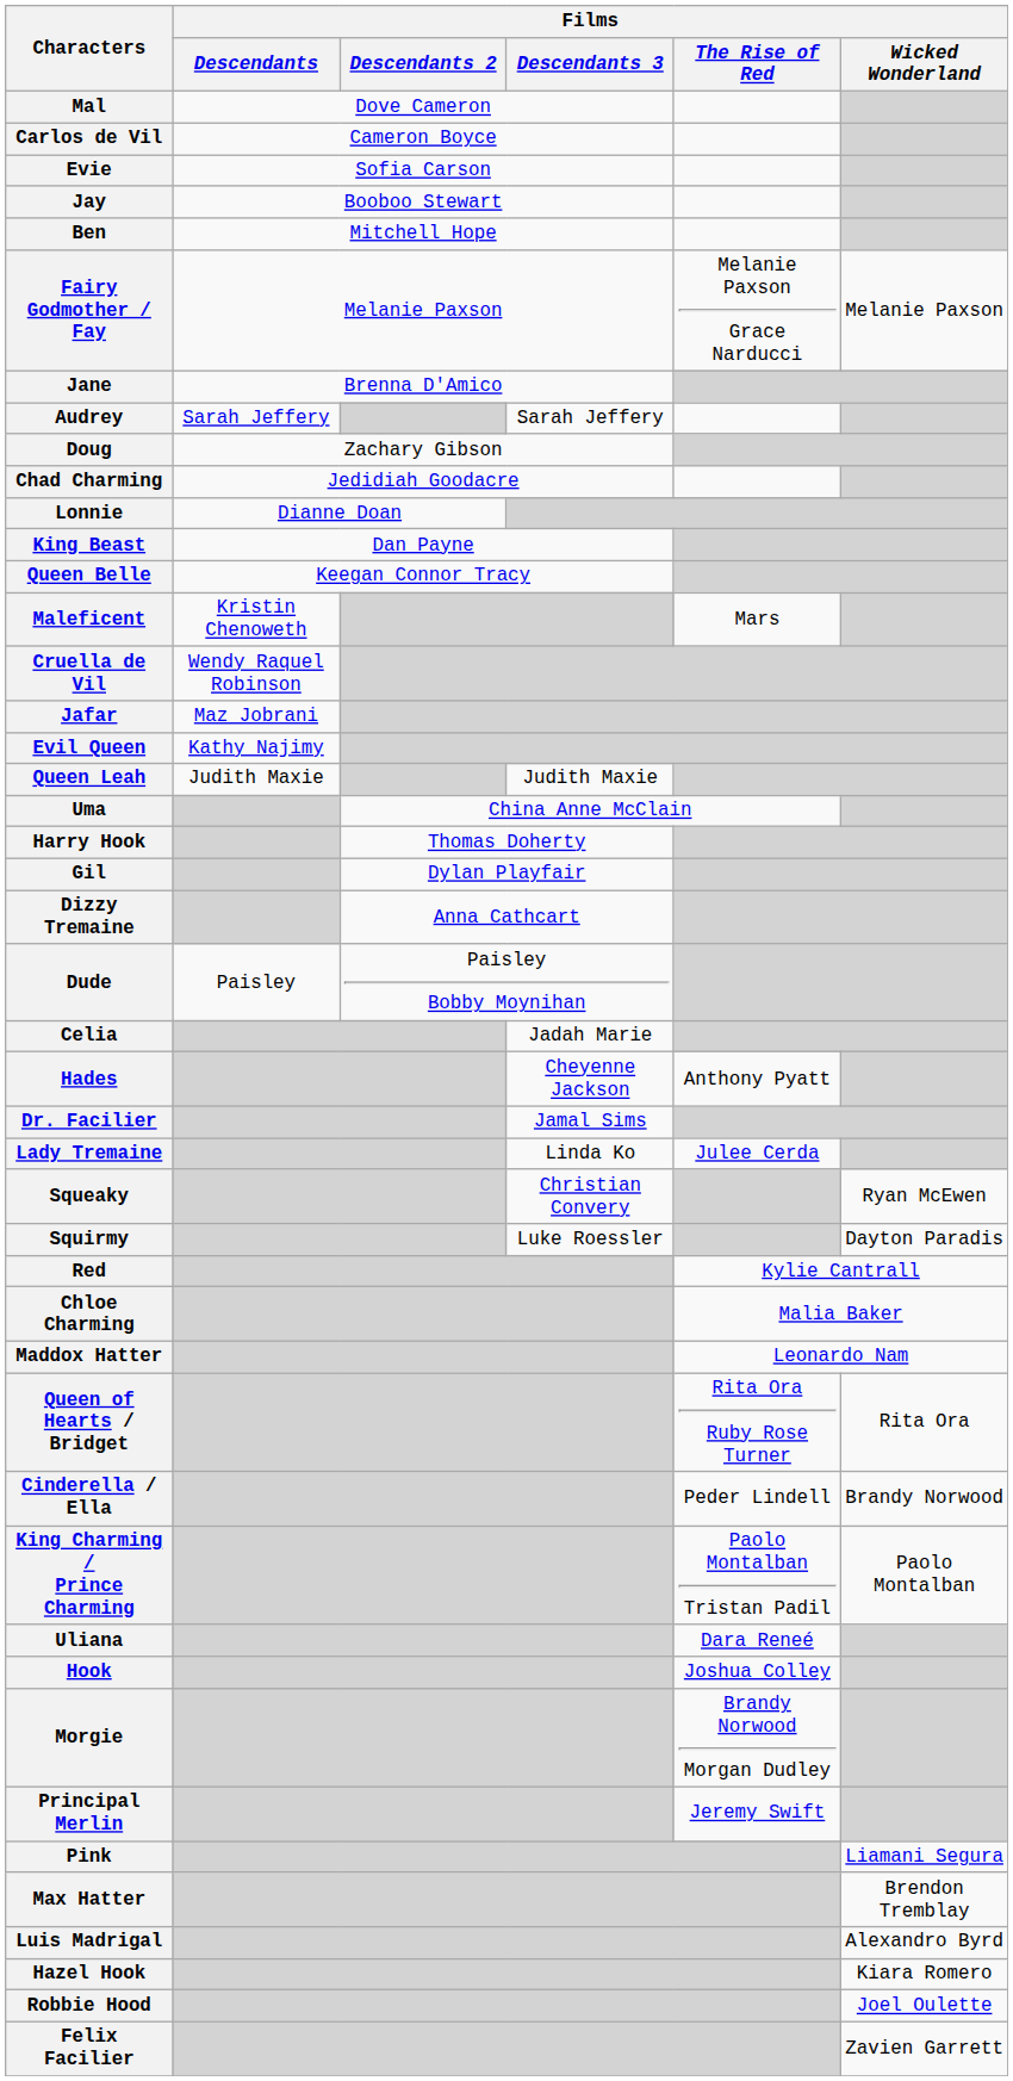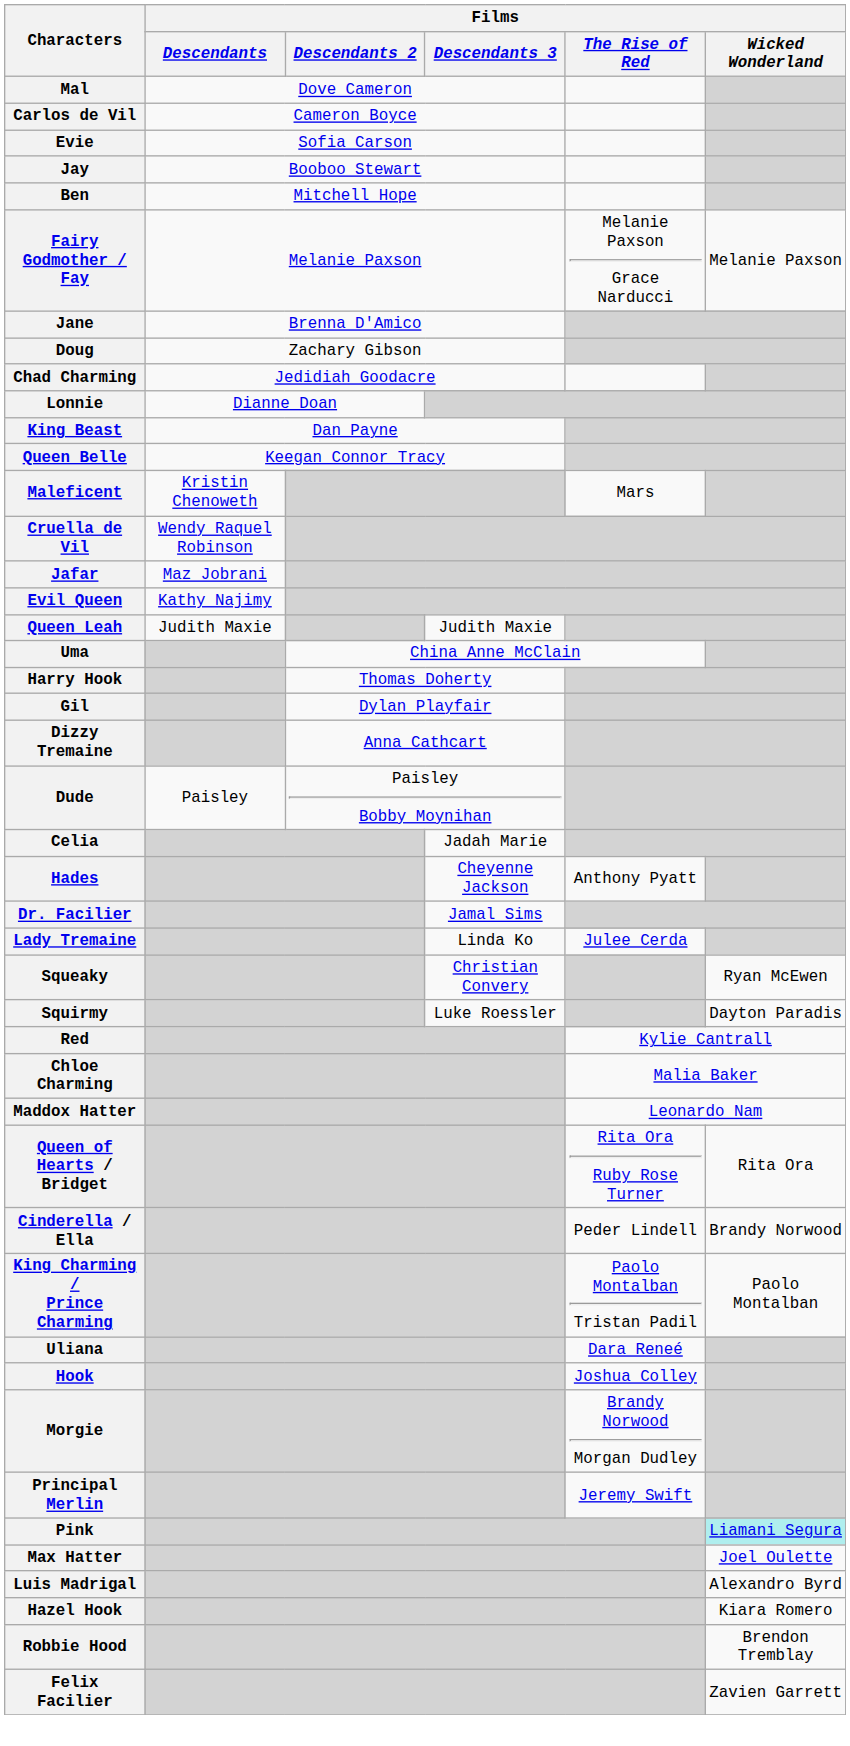 <table class="wikitable sortable" style="text-align:center; width:100%; font-size:90%">
 <tr>
 <th rowspan="2" style="width:16%;">Characters</th>
 <th colspan="5">Films</th>
 </tr>
 <tr>
 <th style="width:16%;"><em><a href='#'>Descendants</a></em></th>
 <th style="width:16%;"><em><a href='#'>Descendants 2</a></em></th>
 <th style="width:16%;"><em><a href='#'>Descendants 3</a></em></th>
 <th style="width:16%;"><em><a href='#'>The Rise of Red</a></em></th>
 <th style="width:16%;"><em>Wicked Wonderland</em></th>
 </tr>
 <tr>
 <th>Mal</th>
 <td colspan="3"><a href='#'>Dove Cameron</a></td>
 <td></td>
 <td colspan="1" style="background:lightgrey;"></td>
 </tr>
 <tr>
 <th>Carlos de Vil</th>
 <td colspan="3"><a href='#'>Cameron Boyce</a></td>
 <td></td>
 <td colspan="1" style="background:lightgrey;"></td>
 </tr>
 <tr>
 <th>Evie</th>
 <td colspan="3"><a href='#'>Sofia Carson</a></td>
 <td></td>
 <td colspan="1" style="background:lightgrey;"></td>
 </tr>
 <tr>
 <th>Jay</th>
 <td colspan="3"><a href='#'>Booboo Stewart</a></td>
 <td></td>
 <td colspan="1" style="background:lightgrey;"></td>
 </tr>
 <tr>
 <th>Ben</th>
 <td colspan="3"><a href='#'>Mitchell Hope</a></td>
 <td></td>
 <td colspan="1" style="background:lightgrey;"></td>
 </tr>
 <tr>
 <th><a href='#'>Fairy Godmother / Fay</a></th>
 <td colspan="3"><a href='#'>Melanie Paxson</a></td>
 <td colspan="1">Melanie Paxson<hr>Grace Narducci</td>
 <td colspan="1">Melanie Paxson</td>
 </tr>
 <tr>
 <th>Jane</th>
 <td colspan="3"><a href='#'>Brenna D'Amico</a></td>
 <td colspan="2" style="background:lightgrey;"></td>
-</tr>
-<tr>
-<th>Audrey</th>
-<td colspan="1"><a href='#'>Sarah Jeffery</a></td>
-<td colspan="1" style="background:lightgrey;"></td>
-<td colspan="1">Sarah Jeffery</td>
-<td></td>
-<td colspan="1" style="background:lightgrey;"></td>
 </tr>
 <tr>
 <th>Doug</th>
 <td colspan="3">Zachary Gibson</td>
 <td colspan="2" style="background:lightgrey;"></td>
 </tr>
 <tr>
 <th>Chad Charming</th>
 <td colspan="3"><a href='#'>Jedidiah Goodacre</a></td>
 <td></td>
 <td colspan="1" style="background:lightgrey;"></td>
 </tr>
 <tr>
 <th>Lonnie</th>
 <td colspan="2"><a href='#'>Dianne Doan</a></td>
 <td colspan="3" style="background:lightgrey;"></td>
 </tr>
 <tr>
 <th><a href='#'>King Beast</a></th>
 <td colspan="3"><a href='#'>Dan Payne</a></td>
 <td colspan="2" style="background:lightgrey;"></td>
 </tr>
 <tr>
 <th><a href='#'>Queen Belle</a></th>
 <td colspan="3"><a href='#'>Keegan Connor Tracy</a></td>
 <td colspan="2" style="background:lightgrey;"></td>
 </tr>
 <tr>
 <th><a href='#'>Maleficent</a></th>
 <td colspan="1"><a href='#'>Kristin Chenoweth</a></td>
 <td colspan="2" style="background:lightgrey;"></td>
 <td colspan="1">Mars</td>
 <td colspan="1" style="background:lightgrey;"></td>
 </tr>
 <tr>
 <th><a href='#'>Cruella de Vil</a></th>
 <td colspan="1"><a href='#'>Wendy Raquel Robinson</a></td>
 <td colspan="4" style="background:lightgrey;"></td>
 </tr>
 <tr>
 <th><a href='#'>Jafar</a></th>
 <td colspan="1"><a href='#'>Maz Jobrani</a></td>
 <td colspan="4" style="background:lightgrey;"></td>
 </tr>
 <tr>
 <th><a href='#'>Evil Queen</a></th>
 <td colspan="1"><a href='#'>Kathy Najimy</a></td>
 <td colspan="4" style="background:lightgrey;"></td>
 </tr>
 <tr>
 <th><a href='#'>Queen Leah</a></th>
 <td colspan="1">Judith Maxie</td>
 <td style="background:lightgrey;"></td>
 <td colspan="1">Judith Maxie</td>
 <td colspan="2" style="background:lightgrey;"></td>
 </tr>
 <tr>
 <th>Uma</th>
 <td colspan="1" style="background:lightgrey;"></td>
 <td colspan="3"><a href='#'>China Anne McClain</a></td>
 <td colspan="1" style="background:lightgrey;"></td>
 </tr>
 <tr>
 <th>Harry Hook</th>
 <td colspan="1" style="background:lightgrey;"></td>
 <td colspan="2"><a href='#'>Thomas Doherty</a></td>
 <td colspan="2" style="background:lightgrey;"></td>
 </tr>
 <tr>
 <th>Gil</th>
 <td colspan="1" style="background:lightgrey;"></td>
 <td colspan="2"><a href='#'>Dylan Playfair</a></td>
 <td colspan="2" style="background:lightgrey;"></td>
 </tr>
 <tr>
 <th>Dizzy Tremaine</th>
 <td colspan="1" style="background:lightgrey;"></td>
 <td colspan="2"><a href='#'>Anna Cathcart</a></td>
 <td colspan="2" style="background:lightgrey;"></td>
 </tr>
 <tr>
 <th>Dude</th>
 <td colspan="1">Paisley</td>
 <td colspan="2">Paisley<hr><a href='#'>Bobby Moynihan</a></td>
 <td colspan="2" style="background:lightgrey;"></td>
 </tr>
 <tr>
 <th>Celia</th>
 <td colspan="2" style="background:lightgrey;"></td>
 <td colspan="1">Jadah Marie</td>
 <td colspan="2" style="background:lightgrey;"></td>
 </tr>
 <tr>
 <th><a href='#'>Hades</a></th>
 <td colspan="2" style="background:lightgrey;"></td>
 <td colspan="1"><a href='#'>Cheyenne Jackson</a></td>
 <td colspan="1">Anthony Pyatt</td>
 <td colspan="1" style="background:lightgrey;"></td>
 </tr>
 <tr>
 <th><a href='#'>Dr. Facilier</a></th>
 <td colspan="2" style="background:lightgrey;"></td>
 <td colspan="1"><a href='#'>Jamal Sims</a></td>
 <td colspan="2" style="background:lightgrey;"></td>
 </tr>
 <tr>
 <th><a href='#'>Lady Tremaine</a></th>
 <td colspan="2" style="background:lightgrey;"></td>
 <td colspan="1">Linda Ko</td>
 <td colspan="1"><a href='#'>Julee Cerda</a></td>
 <td colspan="1" style="background:lightgrey;"></td>
 </tr>
 <tr>
 <th>Squeaky</th>
 <td colspan="2" style="background:lightgrey;"></td>
 <td colspan="1"><a href='#'>Christian Convery</a></td>
 <td colspan="1" style="background:lightgrey;"></td>
 <td colspan="1">Ryan McEwen</td>
 </tr>
 <tr>
 <th>Squirmy</th>
 <td colspan="2" style="background:lightgrey;"></td>
 <td colspan="1">Luke Roessler</td>
 <td colspan="1" style="background:lightgrey;"></td>
 <td colspan="1">Dayton Paradis</td>
 </tr>
 <tr>
 <th>Red</th>
 <td colspan="3" style="background:lightgrey;"></td>
 <td colspan="2"><a href='#'>Kylie Cantrall</a></td>
 </tr>
 <tr>
 <th>Chloe Charming</th>
 <td colspan="3" style="background:lightgrey;"></td>
 <td colspan="2"><a href='#'>Malia Baker</a></td>
 </tr>
 <tr>
 <th>Maddox Hatter</th>
 <td colspan="3" style="background:lightgrey;"></td>
 <td colspan="2"><a href='#'>Leonardo Nam</a></td>
 </tr>
 <tr>
 <th><a href='#'>Queen of Hearts</a> / Bridget</th>
 <td colspan="3" style="background:lightgrey;"></td>
 <td colspan="1"><a href='#'>Rita Ora</a><hr><a href='#'>Ruby Rose Turner</a></td>
 <td colspan="1">Rita Ora</td>
 </tr>
 <tr>
 <th><a href='#'>Cinderella</a> / Ella</th>
 <td colspan="3" style="background:lightgrey;"></td>
 <td colspan="1">Peder Lindell</td>
 <td colspan="1">Brandy Norwood</td>
 </tr>
 <tr>
 <th><a href='#'>King Charming /<br>Prince Charming</a></th>
 <td colspan="3" style="background:lightgrey;"></td>
 <td colspan="1"><a href='#'>Paolo Montalban</a><hr>Tristan Padil</td>
 <td colspan="1">Paolo Montalban</td>
 </tr>
 <tr>
 <th>Uliana</th>
 <td colspan="3" style="background:lightgrey;"></td>
 <td colspan="1"><a href='#'>Dara Reneé</a></td>
 <td colspan="1" style="background:lightgrey;"></td>
 </tr>
 <tr>
 <th><a href='#'>Hook</a></th>
 <td colspan="3" style="background:lightgrey;"></td>
 <td><a href='#'>Joshua Colley</a></td>
 <td colspan="1" style="background:lightgrey;"></td>
 </tr>
 <tr>
 <th>Morgie</th>
 <td colspan="3" style="background:lightgrey;"></td>
 <td colspan="1"><a href='#'>Brandy Norwood</a><hr>Morgan Dudley</td>
 <td colspan="1" style="background:lightgrey;"></td>
 </tr>
 <tr>
 <th>Principal <a href='#'>Merlin</a></th>
 <td colspan="3" style="background:lightgrey;"></td>
 <td colspan="1"><a href='#'>Jeremy Swift</a></td>
 <td colspan="1" style="background:lightgrey;"></td>
 </tr>
 <tr>
 <th>Pink</th>
 <td colspan="4" style="background:lightgrey;"></td>
-<td colspan="1"><a href='#'>Liamani Segura</a></td>
+<td colspan="1" style="background: paleturquoise;"><a href='#'>Liamani Segura</a></td>
 </tr>
 <tr>
 <th>Max Hatter</th>
 <td colspan="4" style="background:lightgrey;"></td>
-<td colspan="1">Brendon Tremblay</td>
+<td colspan="1"><a href='#'>Joel Oulette</a></td>
 </tr>
 <tr>
 <th>Luis Madrigal</th>
 <td colspan="4" style="background:lightgrey;"></td>
 <td colspan="1">Alexandro Byrd</td>
 </tr>
 <tr>
 <th>Hazel Hook</th>
 <td colspan="4" style="background:lightgrey;"></td>
 <td colspan="1">Kiara Romero</td>
 </tr>
 <tr>
 <th>Robbie Hood</th>
 <td colspan="4" style="background:lightgrey;"></td>
-<td colspan="1"><a href='#'>Joel Oulette</a></td>
+<td colspan="1">Brendon Tremblay</td>
 </tr>
 <tr>
 <th>Felix Facilier</th>
 <td colspan="4" style="background:lightgrey;"></td>
 <td colspan="1">Zavien Garrett</td>
 </tr>
 <tr>
 </tr>
 </table>
